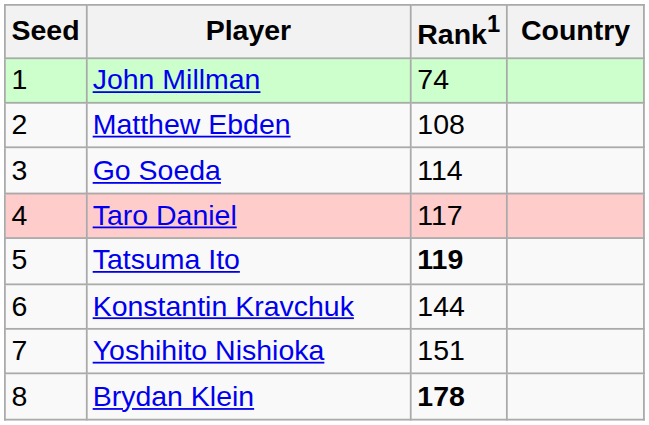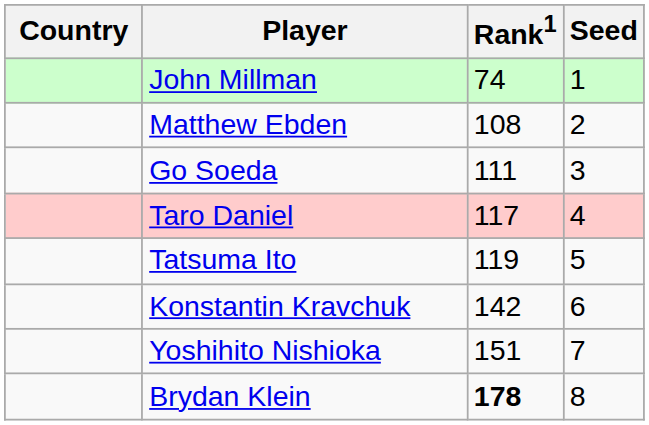 <table class="sortable wikitable">
 <tr>
-<th>Seed</th>
+<th width="70">Country</th>
 <th width="175">Player</th>
 <th>Rank<sup>1</sup></th>
-<th width="70">Country</th>
+<th>Seed</th>
 </tr>
 <tr style="background:#cfc;">
-<td>1</td>
+<td></td>
 <td><a href='#'>John Millman</a></td>
 <td>74</td>
-<td></td>
+<td>1</td>
 </tr>
 <tr>
-<td>2</td>
+<td></td>
 <td><a href='#'>Matthew Ebden</a></td>
 <td>108</td>
-<td></td>
+<td>2</td>
 </tr>
 <tr>
+<td></td>
+<td><a href='#'>Go Soeda</a></td>
+<td>111</td>
 <td>3</td>
-<td><a href='#'>Go Soeda</a></td>
-<td>114</td>
-<td></td>
 </tr>
 <tr style="background:#fcc;">
-<td>4</td>
+<td></td>
 <td><a href='#'>Taro Daniel</a></td>
 <td>117</td>
-<td></td>
+<td>4</td>
 </tr>
 <tr>
+<td></td>
+<td><a href='#'>Tatsuma Ito</a></td>
+<td>119</td>
 <td>5</td>
-<td><a href='#'>Tatsuma Ito</a></td>
-<td><strong>119</strong></td>
-<td></td>
 </tr>
 <tr>
+<td></td>
+<td><a href='#'>Konstantin Kravchuk</a></td>
+<td>142</td>
 <td>6</td>
-<td><a href='#'>Konstantin Kravchuk</a></td>
-<td>144</td>
-<td></td>
 </tr>
 <tr>
-<td>7</td>
+<td></td>
 <td><a href='#'>Yoshihito Nishioka</a></td>
 <td>151</td>
-<td></td>
+<td>7</td>
 </tr>
 <tr>
-<td>8</td>
+<td></td>
 <td><a href='#'>Brydan Klein</a></td>
 <td><strong>178</strong></td>
-<td></td>
+<td>8</td>
 </tr>
 </table>
